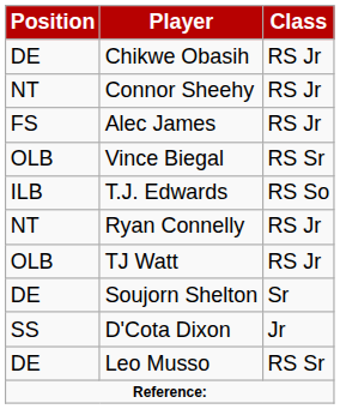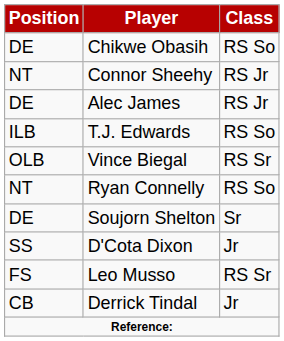 <table class="wikitable">
 <tr>
 <th style="background:#B70101; color:#fff;">Position</th>
 <th style="background:#B70101; color:#fff;">Player</th>
 <th style="background:#B70101; color:#fff;">Class</th>
 </tr>
 <tr>
 <td>DE</td>
 <td>Chikwe Obasih</td>
-<td>RS Jr</td>
+<td>RS So</td>
 </tr>
 <tr>
 <td>NT</td>
 <td>Connor Sheehy</td>
 <td>RS Jr</td>
 </tr>
 <tr>
-<td>FS</td>
+<td>DE</td>
 <td>Alec James</td>
 <td>RS Jr</td>
+</tr>
+<tr>
+<td>ILB</td>
+<td>T.J. Edwards</td>
+<td>RS So</td>
 </tr>
 <tr>
 <td>OLB</td>
 <td>Vince Biegal</td>
 <td>RS Sr</td>
 </tr>
 <tr>
-<td>ILB</td>
-<td>T.J. Edwards</td>
-<td>RS So</td>
-</tr>
-<tr>
 <td>NT</td>
 <td>Ryan Connelly</td>
-<td>RS Jr</td>
-</tr>
-<tr>
-<td>OLB</td>
-<td>TJ Watt</td>
-<td>RS Jr</td>
+<td>RS So</td>
 </tr>
 <tr>
 <td>DE</td>
 <td>Soujorn Shelton</td>
 <td>Sr</td>
 </tr>
 <tr>
 <td>SS</td>
 <td>D'Cota Dixon</td>
 <td>Jr</td>
 </tr>
 <tr>
-<td>DE</td>
+<td>FS</td>
 <td>Leo Musso</td>
 <td>RS Sr</td>
+</tr>
+<tr>
+<td>CB</td>
+<td>Derrick Tindal</td>
+<td>Jr</td>
 </tr>
 <tr>
 <td colspan="3"  style="font-size:8pt; text-align:center;"><strong>Reference:</strong></td>
 </tr>
 </table>
